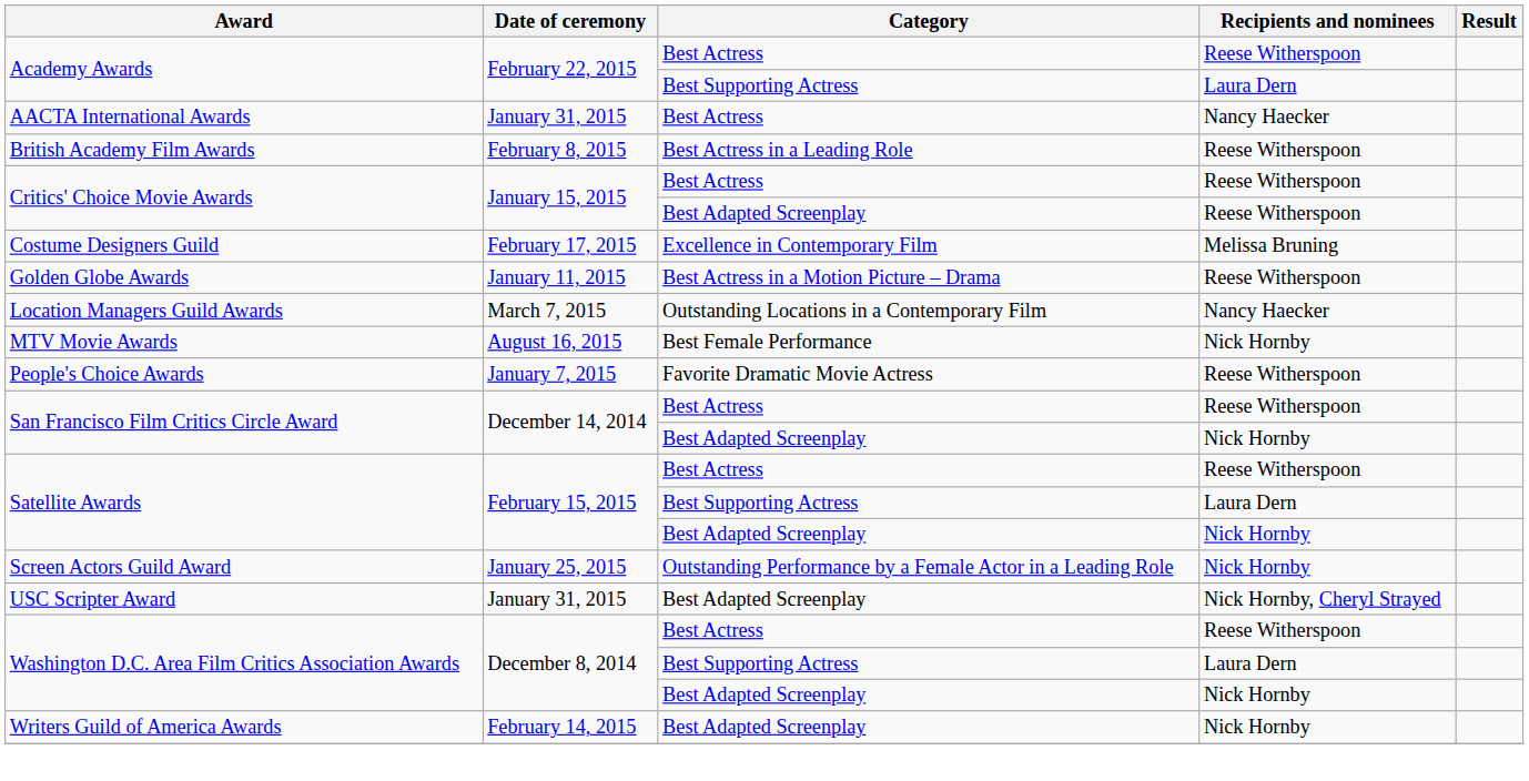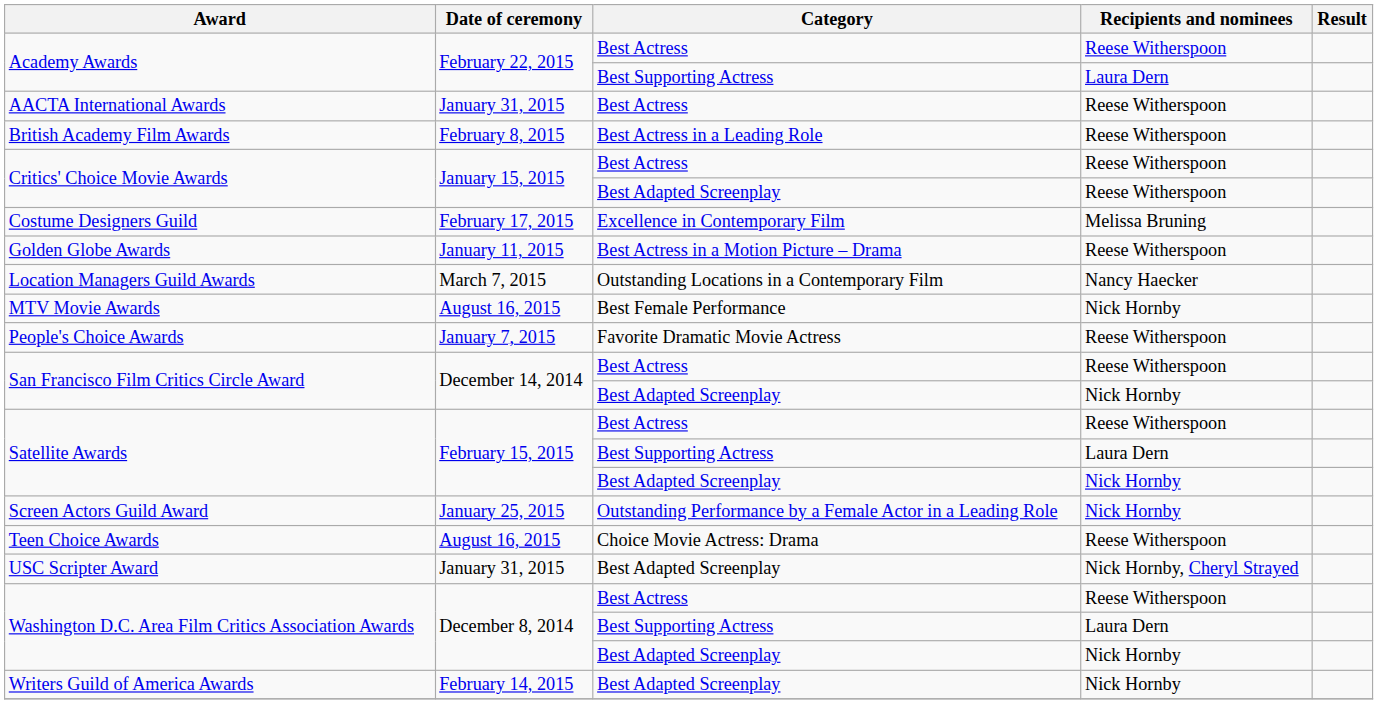 <table class="wikitable sortable" width="95%">
 <tr>
 <th>Award</th>
 <th>Date of ceremony</th>
 <th>Category</th>
 <th>Recipients and nominees</th>
 <th>Result</th>
 </tr>
 <tr>
 <td rowspan="2"><a href='#'>Academy Awards</a></td>
 <td rowspan="2"><a href='#'>February 22, 2015</a></td>
 <td><a href='#'>Best Actress</a></td>
 <td><a href='#'>Reese Witherspoon</a></td>
 <td></td>
 </tr>
 <tr>
 <td><a href='#'>Best Supporting Actress</a></td>
 <td><a href='#'>Laura Dern</a></td>
 <td></td>
 </tr>
 <tr>
 <td><a href='#'>AACTA International Awards</a></td>
 <td><a href='#'>January 31, 2015</a></td>
 <td><a href='#'>Best Actress</a></td>
-<td>Nancy Haecker</td>
+<td>Reese Witherspoon</td>
 <td></td>
 </tr>
 <tr>
 <td><a href='#'>British Academy Film Awards</a></td>
 <td><a href='#'>February 8, 2015</a></td>
 <td><a href='#'>Best Actress in a Leading Role</a></td>
 <td>Reese Witherspoon</td>
 <td></td>
 </tr>
 <tr>
 <td rowspan="2"><a href='#'>Critics' Choice Movie Awards</a></td>
 <td rowspan="2"><a href='#'>January 15, 2015</a></td>
 <td><a href='#'>Best Actress</a></td>
 <td>Reese Witherspoon</td>
 <td></td>
 </tr>
 <tr>
 <td><a href='#'>Best Adapted Screenplay</a></td>
 <td>Reese Witherspoon</td>
 <td></td>
 </tr>
 <tr>
 <td><a href='#'>Costume Designers Guild</a></td>
 <td><a href='#'>February 17, 2015</a></td>
 <td><a href='#'>Excellence in Contemporary Film</a></td>
 <td>Melissa Bruning</td>
 <td></td>
 </tr>
 <tr>
 <td><a href='#'>Golden Globe Awards</a></td>
 <td><a href='#'>January 11, 2015</a></td>
 <td><a href='#'>Best Actress in a Motion Picture – Drama</a></td>
 <td>Reese Witherspoon</td>
 <td></td>
 </tr>
 <tr>
 <td><a href='#'>Location Managers Guild Awards</a></td>
 <td>March 7, 2015</td>
 <td>Outstanding Locations in a Contemporary Film</td>
 <td>Nancy Haecker</td>
 <td></td>
 </tr>
 <tr>
 <td><a href='#'>MTV Movie Awards</a></td>
 <td><a href='#'>August 16, 2015</a></td>
 <td>Best Female Performance</td>
 <td>Nick Hornby</td>
 <td></td>
 </tr>
 <tr>
 <td><a href='#'>People's Choice Awards</a></td>
 <td><a href='#'>January 7, 2015</a></td>
 <td>Favorite Dramatic Movie Actress</td>
 <td>Reese Witherspoon</td>
 <td></td>
 </tr>
 <tr>
 <td rowspan="2"><a href='#'>San Francisco Film Critics Circle Award</a></td>
 <td rowspan="2">December 14, 2014</td>
 <td><a href='#'>Best Actress</a></td>
 <td>Reese Witherspoon</td>
 <td></td>
 </tr>
 <tr>
 <td><a href='#'>Best Adapted Screenplay</a></td>
 <td>Nick Hornby</td>
 <td></td>
 </tr>
 <tr>
 <td rowspan="3"><a href='#'>Satellite Awards</a></td>
 <td rowspan="3"><a href='#'>February 15, 2015</a></td>
 <td><a href='#'>Best Actress</a></td>
 <td>Reese Witherspoon</td>
 <td></td>
 </tr>
 <tr>
 <td><a href='#'>Best Supporting Actress</a></td>
 <td>Laura Dern</td>
 <td></td>
 </tr>
 <tr>
 <td><a href='#'>Best Adapted Screenplay</a></td>
 <td><a href='#'>Nick Hornby</a></td>
 <td></td>
 </tr>
 <tr>
 <td><a href='#'>Screen Actors Guild Award</a></td>
 <td><a href='#'>January 25, 2015</a></td>
 <td><a href='#'>Outstanding Performance by a Female Actor in a Leading Role</a></td>
 <td><a href='#'>Nick Hornby</a></td>
 <td></td>
 </tr>
 <tr>
+<td><a href='#'>Teen Choice Awards</a></td>
+<td><a href='#'>August 16, 2015</a></td>
+<td>Choice Movie Actress: Drama</td>
+<td>Reese Witherspoon</td>
+<td></td>
+</tr>
+<tr>
 <td><a href='#'>USC Scripter Award</a></td>
 <td>January 31, 2015</td>
 <td>Best Adapted Screenplay</td>
 <td>Nick Hornby, <a href='#'>Cheryl Strayed</a></td>
 <td></td>
 </tr>
 <tr>
 <td rowspan="3"><a href='#'>Washington D.C. Area Film Critics Association Awards</a></td>
 <td rowspan="3">December 8, 2014</td>
 <td><a href='#'>Best Actress</a></td>
 <td>Reese Witherspoon</td>
 <td></td>
 </tr>
 <tr>
 <td><a href='#'>Best Supporting Actress</a></td>
 <td>Laura Dern</td>
 <td></td>
 </tr>
 <tr>
 <td><a href='#'>Best Adapted Screenplay</a></td>
 <td>Nick Hornby</td>
 <td></td>
 </tr>
 <tr>
 <td><a href='#'>Writers Guild of America Awards</a></td>
 <td><a href='#'>February 14, 2015</a></td>
 <td><a href='#'>Best Adapted Screenplay</a></td>
 <td>Nick Hornby</td>
 <td></td>
 </tr>
 <tr>
 </tr>
 </table>
